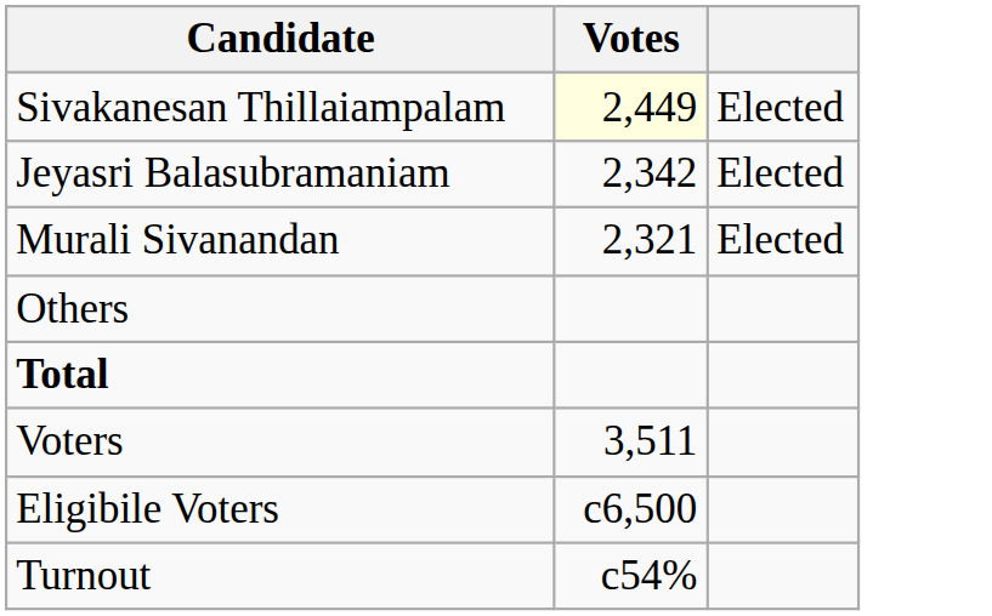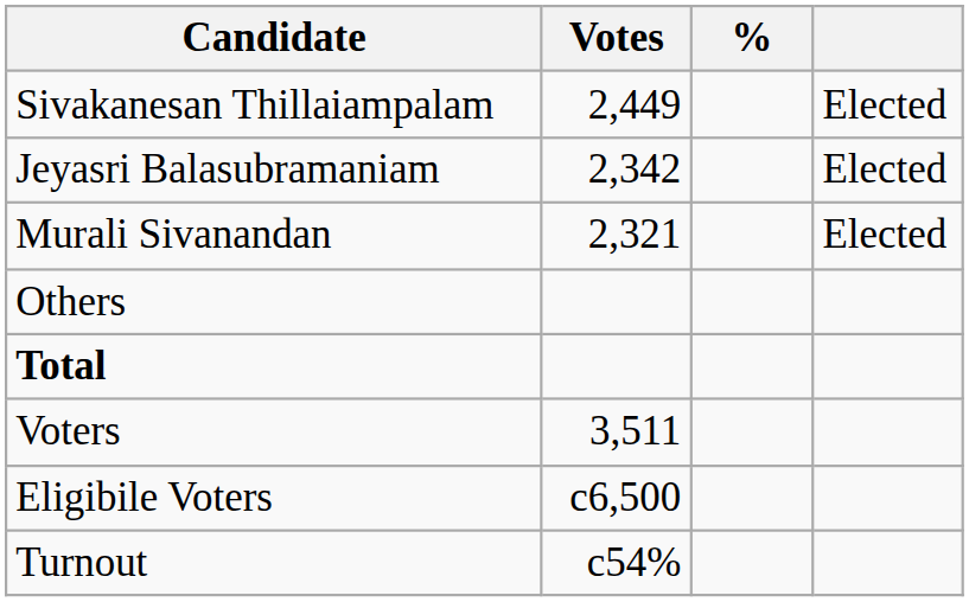 <table class="wikitable" border="1" style="text-align:right;">
 <tr>
 <th align=left width="200">Candidate</th>
 <th align=left width="50">Votes</th>
+<th align=left width="40">%</th>
 <th align=left width="50"></th>
 </tr>
 <tr>
 <td align=left>Sivakanesan Thillaiampalam</td>
-<td style="background: lightyellow;">2,449</td>
+<td>2,449</td>
+<td></td>
 <td align=left>Elected</td>
 </tr>
 <tr>
 <td align=left>Jeyasri Balasubramaniam</td>
 <td>2,342</td>
+<td></td>
 <td align=left>Elected</td>
 </tr>
 <tr>
 <td align=left>Murali Sivanandan</td>
 <td>2,321</td>
+<td></td>
 <td align=left>Elected</td>
 </tr>
 <tr>
 <td align=left>Others</td>
+<td></td>
 <td></td>
 <td></td>
 </tr>
 <tr>
 <td align=left><strong>Total</strong></td>
 <td></td>
 <td></td>
+<td></td>
 </tr>
 <tr>
 <td align=left>Voters</td>
 <td>3,511</td>
+<td></td>
 <td></td>
 </tr>
 <tr>
 <td align=left>Eligibile Voters</td>
 <td>c6,500</td>
 <td></td>
+<td></td>
 </tr>
 <tr>
 <td align=left>Turnout</td>
 <td>c54%</td>
 <td></td>
+<td></td>
 </tr>
 </table>
